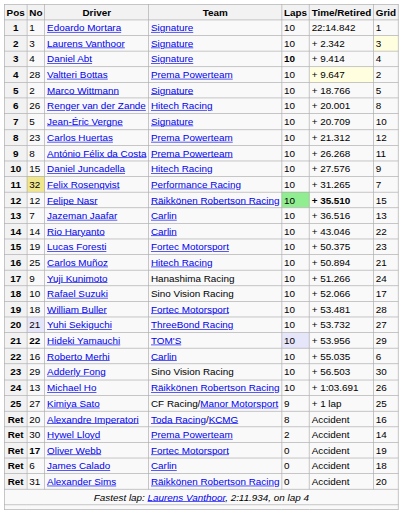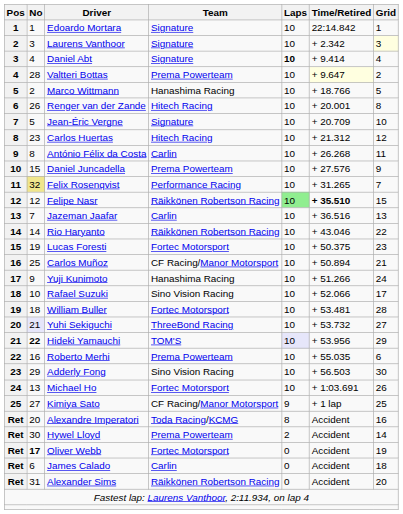 <table class="wikitable" style="font-size: 95%;">
 <tr>
 <th>Pos</th>
 <th>No</th>
 <th>Driver</th>
 <th>Team</th>
 <th>Laps</th>
 <th>Time/Retired</th>
 <th>Grid</th>
 </tr>
 <tr>
 <th>1</th>
 <td>1</td>
 <td> <a href='#'>Edoardo Mortara</a></td>
 <td><a href='#'>Signature</a></td>
 <td>10</td>
 <td>22:14.842</td>
 <td>1</td>
 </tr>
 <tr>
 <th>2</th>
 <td>3</td>
 <td> <a href='#'>Laurens Vanthoor</a></td>
 <td><a href='#'>Signature</a></td>
 <td>10</td>
 <td>+ 2.342</td>
 <td style="background: lightyellow;">3</td>
 </tr>
 <tr>
 <th>3</th>
 <td>4</td>
 <td> <a href='#'>Daniel Abt</a></td>
 <td><a href='#'>Signature</a></td>
 <td><strong>10</strong></td>
 <td>+ 9.414</td>
 <td>4</td>
 </tr>
 <tr>
 <th>4</th>
 <td>28</td>
 <td> <a href='#'>Valtteri Bottas</a></td>
 <td><a href='#'>Prema Powerteam</a></td>
 <td>10</td>
 <td style="background: lightyellow;">+ 9.647</td>
 <td>2</td>
 </tr>
 <tr>
 <th>5</th>
 <td>2</td>
 <td> <a href='#'>Marco Wittmann</a></td>
-<td><a href='#'>Signature</a></td>
+<td>Hanashima Racing</td>
 <td>10</td>
 <td>+ 18.766</td>
 <td>5</td>
 </tr>
 <tr>
 <th>6</th>
 <td>26</td>
 <td> <a href='#'>Renger van der Zande</a></td>
 <td><a href='#'>Hitech Racing</a></td>
 <td>10</td>
 <td>+ 20.001</td>
 <td>8</td>
 </tr>
 <tr>
 <th>7</th>
 <td>5</td>
 <td> <a href='#'>Jean-Éric Vergne</a></td>
 <td><a href='#'>Signature</a></td>
 <td>10</td>
 <td>+ 20.709</td>
 <td>10</td>
 </tr>
 <tr>
 <th>8</th>
 <td>23</td>
 <td> <a href='#'>Carlos Huertas</a></td>
-<td><a href='#'>Prema Powerteam</a></td>
+<td><a href='#'>Hitech Racing</a></td>
 <td>10</td>
 <td>+ 21.312</td>
 <td>12</td>
 </tr>
 <tr>
 <th>9</th>
 <td>8</td>
 <td> <a href='#'>António Félix da Costa</a></td>
-<td><a href='#'>Prema Powerteam</a></td>
+<td><a href='#'>Carlin</a></td>
 <td>10</td>
 <td>+ 26.268</td>
 <td>11</td>
 </tr>
 <tr>
 <th>10</th>
 <td>15</td>
 <td> <a href='#'>Daniel Juncadella</a></td>
-<td><a href='#'>Hitech Racing</a></td>
+<td><a href='#'>Prema Powerteam</a></td>
 <td>10</td>
 <td>+ 27.576</td>
 <td>9</td>
 </tr>
 <tr>
 <th>11</th>
 <td style="background: khaki;">32</td>
 <td> <a href='#'>Felix Rosenqvist</a></td>
 <td><a href='#'>Performance Racing</a></td>
 <td>10</td>
 <td>+ 31.265</td>
 <td>7</td>
 </tr>
 <tr>
 <th>12</th>
 <td>12</td>
 <td> <a href='#'>Felipe Nasr</a></td>
 <td><a href='#'>Räikkönen Robertson Racing</a></td>
 <td style="background: lightgreen;">10</td>
 <td><strong>+ 35.510</strong></td>
 <td>15</td>
 </tr>
 <tr>
 <th>13</th>
 <td>7</td>
 <td> <a href='#'>Jazeman Jaafar</a></td>
 <td><a href='#'>Carlin</a></td>
 <td>10</td>
 <td>+ 36.516</td>
 <td>13</td>
 </tr>
 <tr>
 <th>14</th>
 <td>14</td>
 <td> <a href='#'>Rio Haryanto</a></td>
-<td><a href='#'>Carlin</a></td>
+<td><a href='#'>Räikkönen Robertson Racing</a></td>
 <td>10</td>
 <td>+ 43.046</td>
 <td>22</td>
 </tr>
 <tr>
 <th>15</th>
 <td>19</td>
 <td> <a href='#'>Lucas Foresti</a></td>
 <td><a href='#'>Fortec Motorsport</a></td>
 <td>10</td>
 <td>+ 50.375</td>
 <td>23</td>
 </tr>
 <tr>
 <th>16</th>
 <td>25</td>
 <td> <a href='#'>Carlos Muñoz</a></td>
-<td><a href='#'>Hitech Racing</a></td>
+<td>CF Racing/<a href='#'>Manor Motorsport</a></td>
 <td>10</td>
 <td>+ 50.894</td>
 <td>21</td>
 </tr>
 <tr>
 <th>17</th>
 <td>9</td>
 <td> <a href='#'>Yuji Kunimoto</a></td>
 <td>Hanashima Racing</td>
 <td>10</td>
 <td>+ 51.266</td>
 <td>24</td>
 </tr>
 <tr>
 <th>18</th>
 <td>10</td>
 <td> <a href='#'>Rafael Suzuki</a></td>
 <td>Sino Vision Racing</td>
 <td>10</td>
 <td>+ 52.066</td>
 <td>17</td>
 </tr>
 <tr>
 <th>19</th>
 <td>18</td>
 <td> <a href='#'>William Buller</a></td>
 <td><a href='#'>Fortec Motorsport</a></td>
 <td>10</td>
 <td>+ 53.481</td>
 <td>28</td>
 </tr>
 <tr>
 <th>20</th>
 <td style="background: lavender;">21</td>
 <td> <a href='#'>Yuhi Sekiguchi</a></td>
 <td><a href='#'>ThreeBond Racing</a></td>
 <td>10</td>
 <td>+ 53.732</td>
 <td>27</td>
 </tr>
 <tr>
 <th>21</th>
 <td><strong>22</strong></td>
 <td> <a href='#'>Hideki Yamauchi</a></td>
 <td><a href='#'>TOM'S</a></td>
 <td style="background: lavender;">10</td>
 <td>+ 53.956</td>
 <td>29</td>
 </tr>
 <tr>
 <th>22</th>
 <td>16</td>
 <td> <a href='#'>Roberto Merhi</a></td>
-<td><a href='#'>Carlin</a></td>
+<td><a href='#'>Prema Powerteam</a></td>
 <td>10</td>
 <td>+ 55.035</td>
 <td>6</td>
 </tr>
 <tr>
 <th>23</th>
 <td>29</td>
 <td> <a href='#'>Adderly Fong</a></td>
 <td>Sino Vision Racing</td>
 <td>10</td>
 <td>+ 56.503</td>
 <td>30</td>
 </tr>
 <tr>
 <th>24</th>
 <td>13</td>
 <td> <a href='#'>Michael Ho</a></td>
-<td><a href='#'>Räikkönen Robertson Racing</a></td>
+<td><a href='#'>Fortec Motorsport</a></td>
 <td>10</td>
 <td>+ 1:03.691</td>
 <td>26</td>
 </tr>
 <tr>
 <th>25</th>
 <td>27</td>
 <td> <a href='#'>Kimiya Sato</a></td>
 <td>CF Racing/<a href='#'>Manor Motorsport</a></td>
 <td>9</td>
 <td>+ 1 lap</td>
 <td>25</td>
 </tr>
 <tr>
 <th>Ret</th>
 <td>20</td>
 <td> <a href='#'>Alexandre Imperatori</a></td>
 <td><a href='#'>Toda Racing</a>/<a href='#'>KCMG</a></td>
 <td>8</td>
 <td>Accident</td>
 <td>16</td>
 </tr>
 <tr>
 <th>Ret</th>
 <td>30</td>
 <td> <a href='#'>Hywel Lloyd</a></td>
 <td><a href='#'>Prema Powerteam</a></td>
 <td>2</td>
 <td>Accident</td>
 <td>14</td>
 </tr>
 <tr>
 <th>Ret</th>
 <td><strong>17</strong></td>
 <td> <a href='#'>Oliver Webb</a></td>
 <td><a href='#'>Fortec Motorsport</a></td>
 <td>0</td>
 <td>Accident</td>
 <td>19</td>
 </tr>
 <tr>
 <th>Ret</th>
 <td>6</td>
 <td> <a href='#'>James Calado</a></td>
 <td><a href='#'>Carlin</a></td>
 <td>0</td>
 <td>Accident</td>
 <td>18</td>
 </tr>
 <tr>
 <th>Ret</th>
 <td>31</td>
 <td> <a href='#'>Alexander Sims</a></td>
 <td><a href='#'>Räikkönen Robertson Racing</a></td>
 <td>0</td>
 <td>Accident</td>
 <td>20</td>
 </tr>
 <tr>
 <td colspan=7 align=center><em>Fastest lap: <a href='#'>Laurens Vanthoor</a>, 2:11.934,  on lap 4</em></td>
 </tr>
 <tr>
 <td colspan=7></td>
 </tr>
 </table>
